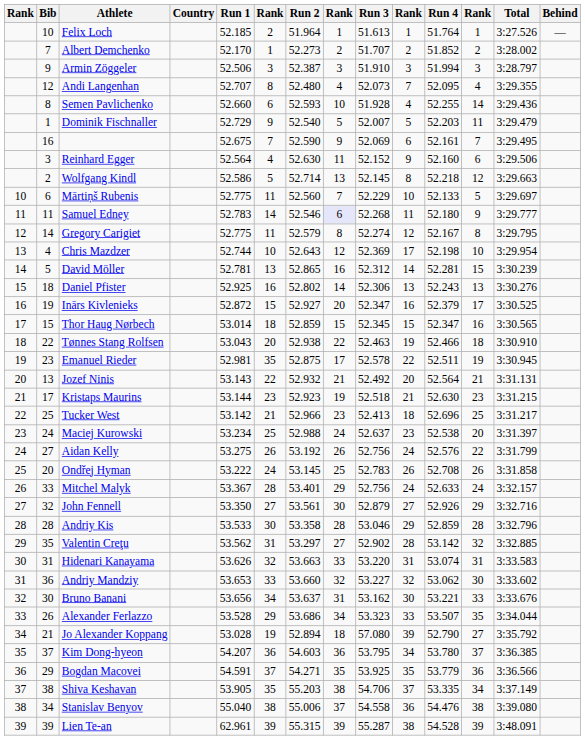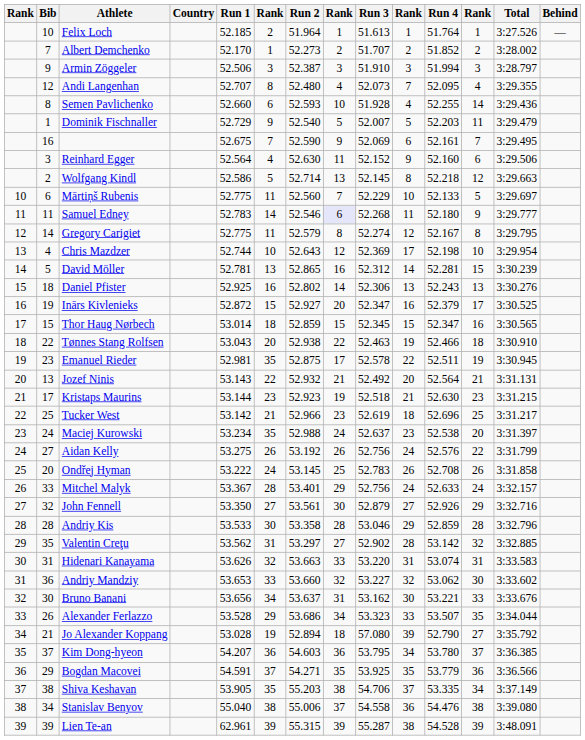 <table class="wikitable sortable" style="text-align:center">
 <tr bgcolor=efefef>
 <th>Rank</th>
 <th>Bib</th>
 <th>Athlete</th>
 <th>Country</th>
 <th>Run 1</th>
 <th>Rank</th>
 <th>Run 2</th>
 <th>Rank</th>
 <th>Run 3</th>
 <th>Rank</th>
 <th>Run 4</th>
 <th>Rank</th>
 <th>Total</th>
 <th>Behind</th>
 </tr>
 <tr>
 <td></td>
 <td>10</td>
 <td align="left"><a href='#'>Felix Loch</a></td>
 <td align=left></td>
 <td>52.185</td>
 <td>2</td>
 <td>51.964</td>
 <td>1</td>
 <td>51.613</td>
 <td>1</td>
 <td>51.764</td>
 <td>1</td>
 <td>3:27.526</td>
 <td>—</td>
 </tr>
 <tr>
 <td></td>
 <td>7</td>
 <td align=left><a href='#'>Albert Demchenko</a></td>
 <td align=left></td>
 <td>52.170</td>
 <td>1</td>
 <td>52.273</td>
 <td>2</td>
 <td>51.707</td>
 <td>2</td>
 <td>51.852</td>
 <td>2</td>
 <td>3:28.002</td>
 <td></td>
 </tr>
 <tr>
 <td></td>
 <td>9</td>
 <td align=left><a href='#'>Armin Zöggeler</a></td>
 <td align=left></td>
 <td>52.506</td>
 <td>3</td>
 <td>52.387</td>
 <td>3</td>
 <td>51.910</td>
 <td>3</td>
 <td>51.994</td>
 <td>3</td>
 <td>3:28.797</td>
 <td></td>
 </tr>
 <tr>
 <td></td>
 <td>12</td>
 <td align=left><a href='#'>Andi Langenhan</a></td>
 <td align=left></td>
 <td>52.707</td>
 <td>8</td>
 <td>52.480</td>
 <td>4</td>
 <td>52.073</td>
 <td>7</td>
 <td>52.095</td>
 <td>4</td>
 <td>3:29.355</td>
 <td></td>
 </tr>
 <tr>
 <td></td>
 <td>8</td>
 <td align=left><a href='#'>Semen Pavlichenko</a></td>
 <td align=left></td>
 <td>52.660</td>
 <td>6</td>
 <td>52.593</td>
 <td>10</td>
 <td>51.928</td>
 <td>4</td>
 <td>52.255</td>
 <td>14</td>
 <td>3:29.436</td>
 <td></td>
 </tr>
 <tr>
 <td></td>
 <td>1</td>
 <td align=left><a href='#'>Dominik Fischnaller</a></td>
 <td align=left></td>
 <td>52.729</td>
 <td>9</td>
 <td>52.540</td>
 <td>5</td>
 <td>52.007</td>
 <td>5</td>
 <td>52.203</td>
 <td>11</td>
 <td>3:29.479</td>
 <td></td>
 </tr>
 <tr>
 <td></td>
 <td>16</td>
 <td align=left></td>
 <td align=left></td>
 <td>52.675</td>
 <td>7</td>
 <td>52.590</td>
 <td>9</td>
 <td>52.069</td>
 <td>6</td>
 <td>52.161</td>
 <td>7</td>
 <td>3:29.495</td>
 <td></td>
 </tr>
 <tr>
 <td></td>
 <td>3</td>
 <td align=left><a href='#'>Reinhard Egger</a></td>
 <td align=left></td>
 <td>52.564</td>
 <td>4</td>
 <td>52.630</td>
 <td>11</td>
 <td>52.152</td>
 <td>9</td>
 <td>52.160</td>
 <td>6</td>
 <td>3:29.506</td>
 <td></td>
 </tr>
 <tr>
 <td></td>
 <td>2</td>
 <td align=left><a href='#'>Wolfgang Kindl</a></td>
 <td align=left></td>
 <td>52.586</td>
 <td>5</td>
 <td>52.714</td>
 <td>13</td>
 <td>52.145</td>
 <td>8</td>
 <td>52.218</td>
 <td>12</td>
 <td>3:29.663</td>
 <td></td>
 </tr>
 <tr>
 <td>10</td>
 <td>6</td>
 <td align=left><a href='#'>Mārtiņš Rubenis</a></td>
 <td align=left></td>
 <td>52.775</td>
 <td>11</td>
 <td>52.560</td>
 <td>7</td>
 <td>52.229</td>
 <td>10</td>
 <td>52.133</td>
 <td>5</td>
 <td>3:29.697</td>
 <td></td>
 </tr>
 <tr>
 <td>11</td>
 <td>11</td>
 <td align=left><a href='#'>Samuel Edney</a></td>
 <td align=left></td>
 <td>52.783</td>
 <td>14</td>
 <td>52.546</td>
 <td style="background: lavender;">6</td>
 <td>52.268</td>
 <td>11</td>
 <td>52.180</td>
 <td>9</td>
 <td>3:29.777</td>
 <td></td>
 </tr>
 <tr>
 <td>12</td>
 <td>14</td>
 <td align=left><a href='#'>Gregory Carigiet</a></td>
 <td align=left></td>
 <td>52.775</td>
 <td>11</td>
 <td>52.579</td>
 <td>8</td>
 <td>52.274</td>
 <td>12</td>
 <td>52.167</td>
 <td>8</td>
 <td>3:29.795</td>
 <td></td>
 </tr>
 <tr>
 <td>13</td>
 <td>4</td>
 <td align=left><a href='#'>Chris Mazdzer</a></td>
 <td align=left></td>
 <td>52.744</td>
 <td>10</td>
 <td>52.643</td>
 <td>12</td>
 <td>52.369</td>
 <td>17</td>
 <td>52.198</td>
 <td>10</td>
 <td>3:29.954</td>
 <td></td>
 </tr>
 <tr>
 <td>14</td>
 <td>5</td>
 <td align=left><a href='#'>David Möller</a></td>
 <td align=left></td>
 <td>52.781</td>
 <td>13</td>
 <td>52.865</td>
 <td>16</td>
 <td>52.312</td>
 <td>14</td>
 <td>52.281</td>
 <td>15</td>
 <td>3:30.239</td>
 <td></td>
 </tr>
 <tr>
 <td>15</td>
 <td>18</td>
 <td align=left><a href='#'>Daniel Pfister</a></td>
 <td align=left></td>
 <td>52.925</td>
 <td>16</td>
 <td>52.802</td>
 <td>14</td>
 <td>52.306</td>
 <td>13</td>
 <td>52.243</td>
 <td>13</td>
 <td>3:30.276</td>
 <td></td>
 </tr>
 <tr>
 <td>16</td>
 <td>19</td>
 <td align=left><a href='#'>Inārs Kivlenieks</a></td>
 <td align=left></td>
 <td>52.872</td>
 <td>15</td>
 <td>52.927</td>
 <td>20</td>
 <td>52.347</td>
 <td>16</td>
 <td>52.379</td>
 <td>17</td>
 <td>3:30.525</td>
 <td></td>
 </tr>
 <tr>
 <td>17</td>
 <td>15</td>
 <td align=left><a href='#'>Thor Haug Nørbech</a></td>
 <td align=left></td>
 <td>53.014</td>
 <td>18</td>
 <td>52.859</td>
 <td>15</td>
 <td>52.345</td>
 <td>15</td>
 <td>52.347</td>
 <td>16</td>
 <td>3:30.565</td>
 <td></td>
 </tr>
 <tr>
 <td>18</td>
 <td>22</td>
 <td align=left><a href='#'>Tønnes Stang Rolfsen</a></td>
 <td align=left></td>
 <td>53.043</td>
 <td>20</td>
 <td>52.938</td>
 <td>22</td>
 <td>52.463</td>
 <td>19</td>
 <td>52.466</td>
 <td>18</td>
 <td>3:30.910</td>
 <td></td>
 </tr>
 <tr>
 <td>19</td>
 <td>23</td>
 <td align=left><a href='#'>Emanuel Rieder</a></td>
 <td align=left></td>
 <td>52.981</td>
 <td>35</td>
 <td>52.875</td>
 <td>17</td>
 <td>52.578</td>
 <td>22</td>
 <td>52.511</td>
 <td>19</td>
 <td>3:30.945</td>
 <td></td>
 </tr>
 <tr>
 <td>20</td>
 <td>13</td>
 <td align=left><a href='#'>Jozef Ninis</a></td>
 <td align=left></td>
 <td>53.143</td>
 <td>22</td>
 <td>52.932</td>
 <td>21</td>
 <td>52.492</td>
 <td>20</td>
 <td>52.564</td>
 <td>21</td>
 <td>3:31.131</td>
 <td></td>
 </tr>
 <tr>
 <td>21</td>
 <td>17</td>
 <td align=left><a href='#'>Kristaps Maurins</a></td>
 <td align=left></td>
 <td>53.144</td>
 <td>23</td>
 <td>52.923</td>
 <td>19</td>
 <td>52.518</td>
 <td>21</td>
 <td>52.630</td>
 <td>23</td>
 <td>3:31.215</td>
 <td></td>
 </tr>
 <tr>
 <td>22</td>
 <td>25</td>
 <td align=left><a href='#'>Tucker West</a></td>
 <td align=left></td>
 <td>53.142</td>
 <td>21</td>
 <td>52.966</td>
 <td>23</td>
-<td>52.413</td>
+<td>52.619</td>
 <td>18</td>
 <td>52.696</td>
 <td>25</td>
 <td>3:31.217</td>
 <td></td>
 </tr>
 <tr>
 <td>23</td>
 <td>24</td>
 <td align=left><a href='#'>Maciej Kurowski</a></td>
 <td align=left></td>
 <td>53.234</td>
-<td>25</td>
+<td>35</td>
 <td>52.988</td>
 <td>24</td>
 <td>52.637</td>
 <td>23</td>
 <td>52.538</td>
 <td>20</td>
 <td>3:31.397</td>
 <td></td>
 </tr>
 <tr>
 <td>24</td>
 <td>27</td>
 <td align=left><a href='#'>Aidan Kelly</a></td>
 <td align=left></td>
 <td>53.275</td>
 <td>26</td>
 <td>53.192</td>
 <td>26</td>
 <td>52.756</td>
 <td>24</td>
 <td>52.576</td>
 <td>22</td>
 <td>3:31.799</td>
 <td></td>
 </tr>
 <tr>
 <td>25</td>
 <td>20</td>
 <td align=left><a href='#'>Ondřej Hyman</a></td>
 <td align=left></td>
 <td>53.222</td>
 <td>24</td>
 <td>53.145</td>
 <td>25</td>
 <td>52.783</td>
 <td>26</td>
 <td>52.708</td>
 <td>26</td>
 <td>3:31.858</td>
 <td></td>
 </tr>
 <tr>
 <td>26</td>
 <td>33</td>
 <td align=left><a href='#'>Mitchel Malyk</a></td>
 <td align=left></td>
 <td>53.367</td>
 <td>28</td>
 <td>53.401</td>
 <td>29</td>
 <td>52.756</td>
 <td>24</td>
 <td>52.633</td>
 <td>24</td>
 <td>3:32.157</td>
 <td></td>
 </tr>
 <tr>
 <td>27</td>
 <td>32</td>
 <td align=left><a href='#'>John Fennell</a></td>
 <td align=left></td>
 <td>53.350</td>
 <td>27</td>
 <td>53.561</td>
 <td>30</td>
 <td>52.879</td>
 <td>27</td>
 <td>52.926</td>
 <td>29</td>
 <td>3:32.716</td>
 <td></td>
 </tr>
 <tr>
 <td>28</td>
 <td>28</td>
 <td align=left><a href='#'>Andriy Kis</a></td>
 <td align=left></td>
 <td>53.533</td>
 <td>30</td>
 <td>53.358</td>
 <td>28</td>
 <td>53.046</td>
 <td>29</td>
 <td>52.859</td>
 <td>28</td>
 <td>3:32.796</td>
 <td></td>
 </tr>
 <tr>
 <td>29</td>
 <td>35</td>
 <td align=left><a href='#'>Valentin Creţu</a></td>
 <td align=left></td>
 <td>53.562</td>
 <td>31</td>
 <td>53.297</td>
 <td>27</td>
 <td>52.902</td>
 <td>28</td>
 <td>53.142</td>
 <td>32</td>
 <td>3:32.885</td>
 <td></td>
 </tr>
 <tr>
 <td>30</td>
 <td>31</td>
 <td align=left><a href='#'>Hidenari Kanayama</a></td>
 <td align=left></td>
 <td>53.626</td>
 <td>32</td>
 <td>53.663</td>
 <td>33</td>
 <td>53.220</td>
 <td>31</td>
 <td>53.074</td>
 <td>31</td>
 <td>3:33.583</td>
 <td></td>
 </tr>
 <tr>
 <td>31</td>
 <td>36</td>
 <td align=left><a href='#'>Andriy Mandziy</a></td>
 <td align=left></td>
 <td>53.653</td>
 <td>33</td>
 <td>53.660</td>
 <td>32</td>
 <td>53.227</td>
 <td>32</td>
 <td>53.062</td>
 <td>30</td>
 <td>3:33.602</td>
 <td></td>
 </tr>
 <tr>
 <td>32</td>
 <td>30</td>
 <td align=left><a href='#'>Bruno Banani</a></td>
 <td align=left></td>
 <td>53.656</td>
 <td>34</td>
 <td>53.637</td>
 <td>31</td>
 <td>53.162</td>
 <td>30</td>
 <td>53.221</td>
 <td>33</td>
 <td>3:33.676</td>
 <td></td>
 </tr>
 <tr>
 <td>33</td>
 <td>26</td>
 <td align=left><a href='#'>Alexander Ferlazzo</a></td>
 <td align=left></td>
 <td>53.528</td>
 <td>29</td>
 <td>53.686</td>
 <td>34</td>
 <td>53.323</td>
 <td>33</td>
 <td>53.507</td>
 <td>35</td>
 <td>3:34.044</td>
 <td></td>
 </tr>
 <tr>
 <td>34</td>
 <td>21</td>
 <td align=left><a href='#'>Jo Alexander Koppang</a></td>
 <td align=left></td>
 <td>53.028</td>
 <td>19</td>
 <td>52.894</td>
 <td>18</td>
 <td>57.080</td>
 <td>39</td>
 <td>52.790</td>
 <td>27</td>
 <td>3:35.792</td>
 <td></td>
 </tr>
 <tr>
 <td>35</td>
 <td>37</td>
 <td align=left><a href='#'>Kim Dong-hyeon</a></td>
 <td align=left></td>
 <td>54.207</td>
 <td>36</td>
 <td>54.603</td>
 <td>36</td>
 <td>53.795</td>
 <td>34</td>
 <td>53.780</td>
 <td>37</td>
 <td>3:36.385</td>
 <td></td>
 </tr>
 <tr>
 <td>36</td>
 <td>29</td>
 <td align=left><a href='#'>Bogdan Macovei</a></td>
 <td align=left></td>
 <td>54.591</td>
 <td>37</td>
 <td>54.271</td>
 <td>35</td>
 <td>53.925</td>
 <td>35</td>
 <td>53.779</td>
 <td>36</td>
 <td>3:36.566</td>
 <td></td>
 </tr>
 <tr>
 <td>37</td>
 <td>38</td>
 <td align=left><a href='#'>Shiva Keshavan</a></td>
 <td align=left></td>
 <td>53.905</td>
 <td>35</td>
 <td>55.203</td>
 <td>38</td>
 <td>54.706</td>
 <td>37</td>
 <td>53.335</td>
 <td>34</td>
 <td>3:37.149</td>
 <td></td>
 </tr>
 <tr>
 <td>38</td>
 <td>34</td>
 <td align=left><a href='#'>Stanislav Benyov</a></td>
 <td align=left></td>
 <td>55.040</td>
 <td>38</td>
 <td>55.006</td>
 <td>37</td>
 <td>54.558</td>
 <td>36</td>
 <td>54.476</td>
 <td>38</td>
 <td>3:39.080</td>
 <td></td>
 </tr>
 <tr>
 <td>39</td>
 <td>39</td>
 <td align=left><a href='#'>Lien Te-an</a></td>
 <td align=left></td>
 <td>62.961</td>
 <td>39</td>
 <td>55.315</td>
 <td>39</td>
 <td>55.287</td>
 <td>38</td>
 <td>54.528</td>
 <td>39</td>
 <td>3:48.091</td>
 <td></td>
 </tr>
 </table>
